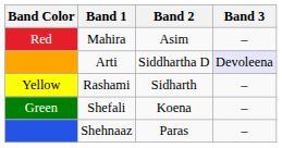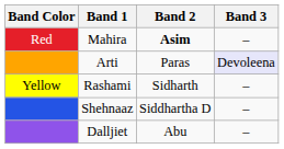 <table class="wikitable" style="text-align:center; line-height:20px; width:auto;">
 <tr>
 <th scope="col">Band Color</th>
 <th scope="col">Band 1</th>
 <th scope="col">Band 2</th>
 <th>Band 3</th>
 </tr>
 <tr>
 <td style="background:#E51F29; color:#FFFFFF;">Red</td>
 <td>Mahira</td>
-<td>Asim</td>
+<td><strong>Asim</strong></td>
 <td>–</td>
 </tr>
 <tr>
 <td style="background:orange"></td>
 <td>Arti</td>
-<td>Siddhartha D</td>
+<td>Paras</td>
 <td style="background: lavender;">Devoleena</td>
 </tr>
 <tr>
 <td style="background:yellow">Yellow</td>
 <td>Rashami</td>
 <td>Sidharth</td>
 <td>–</td>
 </tr>
 <tr>
-<td style="background:green; color:#FFFFFF;">Green</td>
-<td>Shefali</td>
-<td>Koena</td>
+<td style="background:#2454E5"></td>
+<td>Shehnaaz</td>
+<td>Siddhartha D</td>
 <td>–</td>
 </tr>
 <tr>
-<td style="background:#2454E5"></td>
-<td>Shehnaaz</td>
-<td>Paras</td>
+<td style="background:#8F53EA"></td>
+<td>Dalljiet</td>
+<td>Abu</td>
 <td>–</td>
 </tr>
 </table>
